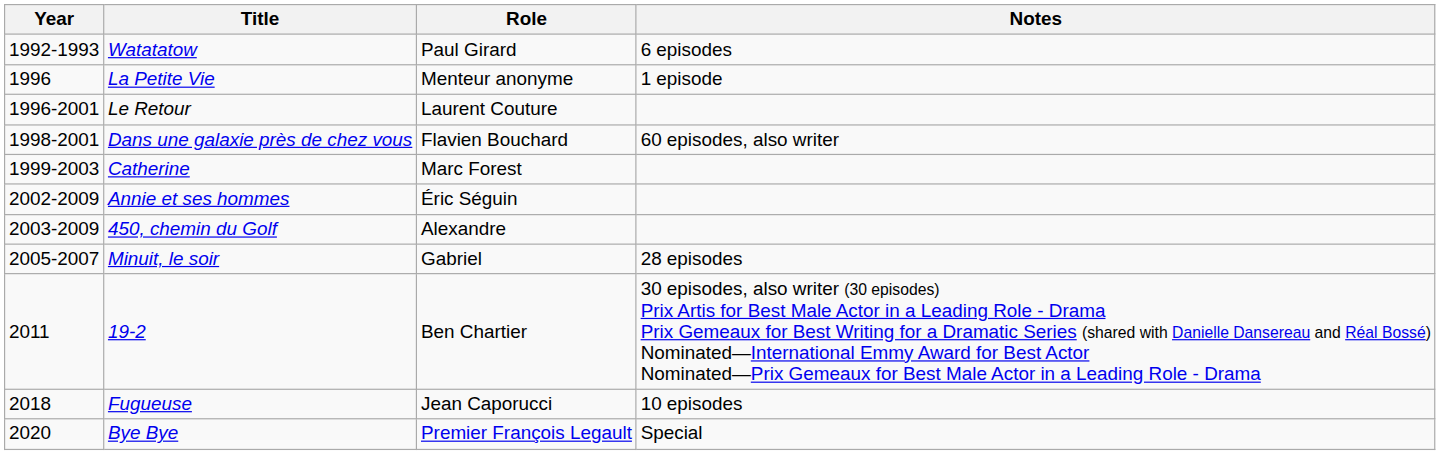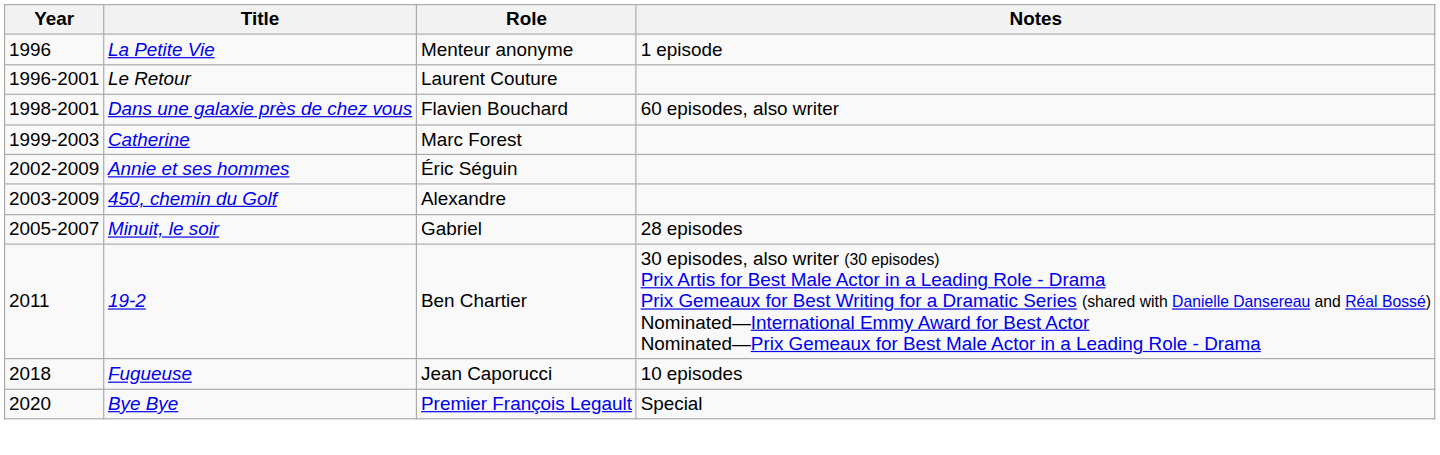 <table class="wikitable sortable">
 <tr>
 <th>Year</th>
 <th>Title</th>
 <th>Role</th>
 <th class="unsortable">Notes</th>
-</tr>
-<tr>
-<td>1992-1993</td>
-<td><em><a href='#'>Watatatow</a></em></td>
-<td>Paul Girard</td>
-<td>6 episodes</td>
 </tr>
 <tr>
 <td>1996</td>
 <td><em><a href='#'>La Petite Vie</a></em></td>
 <td>Menteur anonyme</td>
 <td>1 episode</td>
 </tr>
 <tr>
 <td>1996-2001</td>
 <td><em>Le Retour</em></td>
 <td>Laurent Couture</td>
 <td></td>
 </tr>
 <tr>
 <td>1998-2001</td>
 <td><em><a href='#'>Dans une galaxie près de chez vous</a></em></td>
 <td>Flavien Bouchard</td>
 <td>60 episodes, also writer</td>
 </tr>
 <tr>
 <td>1999-2003</td>
 <td><em><a href='#'>Catherine</a></em></td>
 <td>Marc Forest</td>
 <td></td>
 </tr>
 <tr>
 <td>2002-2009</td>
 <td><em><a href='#'>Annie et ses hommes</a></em></td>
 <td>Éric Séguin</td>
 <td></td>
 </tr>
 <tr>
 <td>2003-2009</td>
 <td><em><a href='#'>450, chemin du Golf</a></em></td>
 <td>Alexandre</td>
 <td></td>
 </tr>
 <tr>
 <td>2005-2007</td>
 <td><em><a href='#'>Minuit, le soir</a></em></td>
 <td>Gabriel</td>
 <td>28 episodes</td>
 </tr>
 <tr>
 <td>2011</td>
 <td><em><a href='#'>19-2</a></em></td>
 <td>Ben Chartier</td>
 <td>30 episodes, also writer <small>(30 episodes)</small><br><a href='#'>Prix Artis for Best Male Actor in a Leading Role - Drama</a><br><a href='#'>Prix Gemeaux for Best Writing for a Dramatic Series</a> <small>(shared with <a href='#'>Danielle Dansereau</a> and <a href='#'>Réal Bossé</a>)</small><br>Nominated—<a href='#'>International Emmy Award for Best Actor</a><br>Nominated—<a href='#'>Prix Gemeaux for Best Male Actor in a Leading Role - Drama</a></td>
 </tr>
 <tr>
 <td>2018</td>
 <td><em><a href='#'>Fugueuse</a></em></td>
 <td>Jean Caporucci</td>
 <td>10 episodes</td>
 </tr>
 <tr>
 <td>2020</td>
 <td><em><a href='#'>Bye Bye</a></em></td>
 <td><a href='#'>Premier François Legault</a></td>
 <td>Special</td>
 </tr>
 </table>
